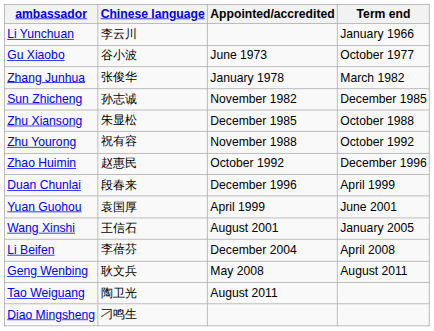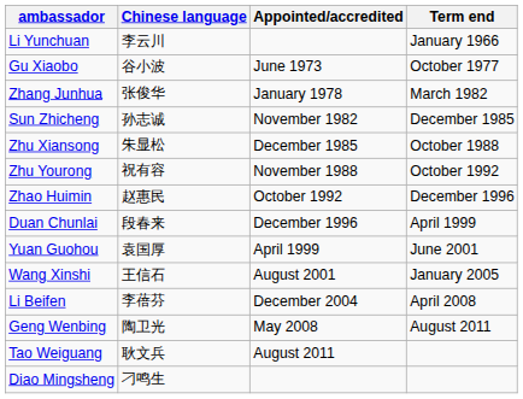 <table class="wikitable sortable">
 <tr>
 <th><a href='#'>ambassador</a></th>
 <th><a href='#'>Chinese language</a></th>
 <th>Appointed/accredited</th>
 <th>Term end</th>
 </tr>
 <tr>
 <td><a href='#'>Li Yunchuan</a></td>
 <td>李云川</td>
 <td></td>
 <td>January 1966</td>
 </tr>
 <tr>
 <td><a href='#'>Gu Xiaobo</a></td>
 <td>谷小波</td>
 <td>June 1973</td>
 <td>October 1977</td>
 </tr>
 <tr>
 <td><a href='#'>Zhang Junhua</a></td>
 <td>张俊华</td>
 <td>January 1978</td>
 <td>March 1982</td>
 </tr>
 <tr>
 <td><a href='#'>Sun Zhicheng</a></td>
 <td>孙志诚</td>
 <td>November 1982</td>
 <td>December 1985</td>
 </tr>
 <tr>
 <td><a href='#'>Zhu Xiansong</a></td>
 <td>朱显松</td>
 <td>December 1985</td>
 <td>October 1988</td>
 </tr>
 <tr>
 <td><a href='#'>Zhu Yourong</a></td>
 <td>祝有容</td>
 <td>November 1988</td>
 <td>October 1992</td>
 </tr>
 <tr>
 <td><a href='#'>Zhao Huimin</a></td>
 <td>赵惠民</td>
 <td>October 1992</td>
 <td>December 1996</td>
 </tr>
 <tr>
 <td><a href='#'>Duan Chunlai</a></td>
 <td>段春来</td>
 <td>December 1996</td>
 <td>April 1999</td>
 </tr>
 <tr>
 <td><a href='#'>Yuan Guohou</a></td>
 <td>袁国厚</td>
 <td>April 1999</td>
 <td>June 2001</td>
 </tr>
 <tr>
 <td><a href='#'>Wang Xinshi</a></td>
 <td>王信石</td>
 <td>August 2001</td>
 <td>January 2005</td>
 </tr>
 <tr>
 <td><a href='#'>Li Beifen</a></td>
 <td>李蓓芬</td>
 <td>December 2004</td>
 <td>April 2008</td>
 </tr>
 <tr>
 <td><a href='#'>Geng Wenbing</a></td>
-<td>耿文兵</td>
+<td>陶卫光</td>
 <td>May 2008</td>
 <td>August 2011</td>
 </tr>
 <tr>
 <td><a href='#'>Tao Weiguang</a></td>
-<td>陶卫光</td>
+<td>耿文兵</td>
 <td>August 2011</td>
 <td></td>
 </tr>
 <tr>
 <td><a href='#'>Diao Mingsheng</a></td>
 <td>刁鸣生</td>
 <td></td>
 </tr>
 </table>
